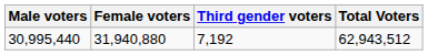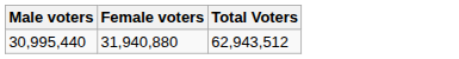 <table class="wikitable sortable" style="font-size:95%;">
 <tr style="background:#ccc; text-align:center;">
 <th>Male voters</th>
 <th>Female voters</th>
-<th><a href='#'>Third gender</a> voters</th>
 <th>Total Voters</th>
 </tr>
 <tr>
 <td>30,995,440</td>
 <td>31,940,880</td>
-<td>7,192</td>
 <td>62,943,512</td>
 </tr>
 </table>
